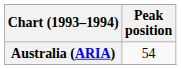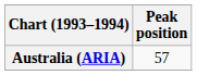 <table class="wikitable sortable plainrowheaders" style="text-align:center">
 <tr>
 </tr>
 <tr>
 <th scope="col">Chart (1993–1994)</th>
 <th scope="col">Peak<br>position</th>
 </tr>
 <tr>
 <th scope="row">Australia (<a href='#'>ARIA</a>)</th>
-<td>54</td>
+<td>57</td>
 </tr>
 <tr>
 </tr>
 <tr>
 </tr>
 <tr>
 </tr>
 <tr>
 </tr>
 <tr>
 </tr>
 <tr>
 </tr>
 <tr>
 </tr>
 </table>
